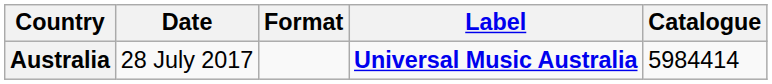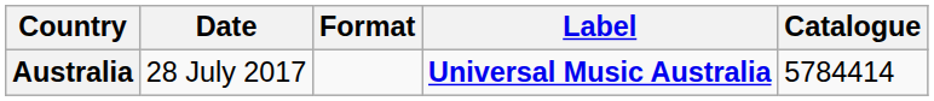 <table class="wikitable plainrowheaders">
 <tr>
 <th scope="col">Country</th>
 <th scope="col">Date</th>
 <th scope="col">Format</th>
 <th scope="col"><a href='#'>Label</a></th>
 <th scope="col">Catalogue</th>
 </tr>
 <tr>
 <th scope="row">Australia</th>
 <td>28 July 2017</td>
 <td></td>
 <td><strong><a href='#'>Universal Music Australia</a></strong></td>
-<td>5984414</td>
+<td>5784414</td>
 </tr>
 </table>
